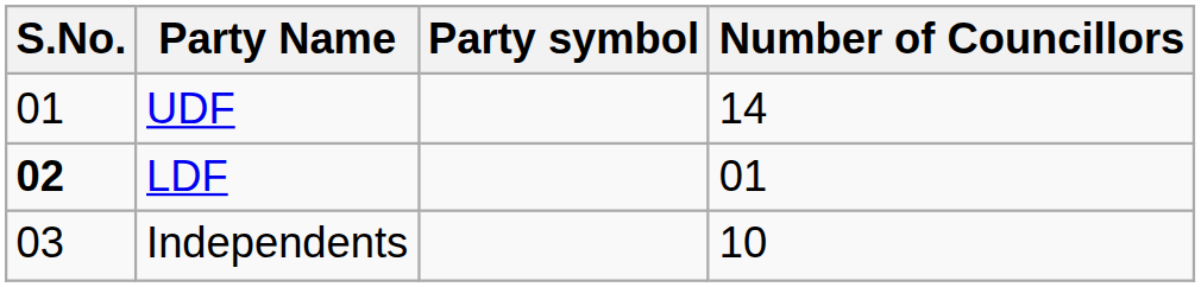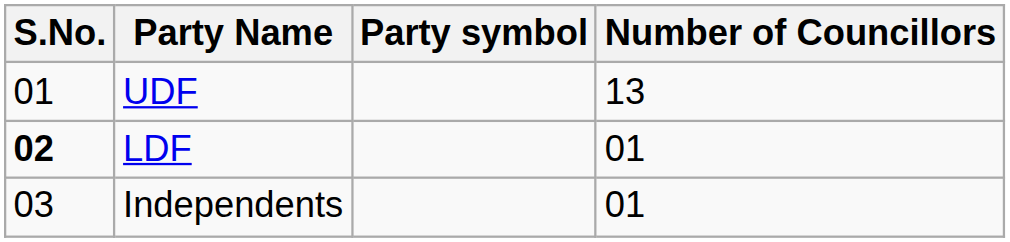 <table class="sortable wikitable">
 <tr>
 <th>S.No.</th>
 <th>Party Name</th>
 <th>Party symbol</th>
 <th>Number of Councillors</th>
 </tr>
 <tr>
 <td>01</td>
 <td><a href='#'>UDF</a></td>
 <td></td>
-<td>14</td>
+<td>13</td>
 </tr>
 <tr>
 <td><strong>02</strong></td>
 <td><a href='#'>LDF</a></td>
 <td></td>
 <td>01</td>
 </tr>
 <tr>
 <td>03</td>
 <td>Independents</td>
 <td></td>
-<td>10</td>
+<td>01</td>
 </tr>
 </table>
